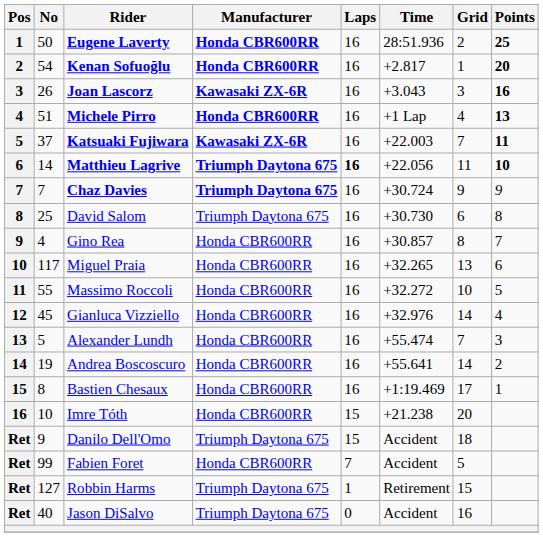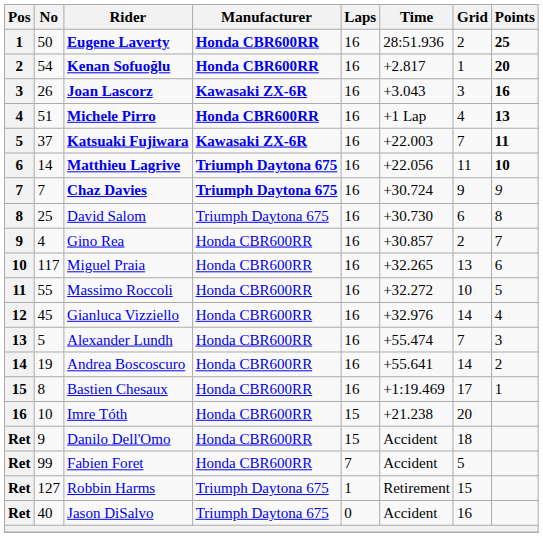 <table class="wikitable" style="font-size: 95%;">
 <tr>
 <th>Pos</th>
 <th>No</th>
 <th>Rider</th>
 <th>Manufacturer</th>
 <th>Laps</th>
 <th>Time</th>
 <th>Grid</th>
 <th>Points</th>
 </tr>
 <tr>
 <th>1</th>
 <td>50</td>
 <td> <strong><a href='#'>Eugene Laverty</a></strong></td>
 <td><strong><a href='#'>Honda CBR600RR</a></strong></td>
 <td>16</td>
 <td>28:51.936</td>
 <td>2</td>
 <td><strong>25</strong></td>
 </tr>
 <tr>
 <th>2</th>
 <td>54</td>
 <td> <strong><a href='#'>Kenan Sofuoğlu</a></strong></td>
 <td><strong><a href='#'>Honda CBR600RR</a></strong></td>
 <td>16</td>
 <td>+2.817</td>
 <td>1</td>
 <td><strong>20</strong></td>
 </tr>
 <tr>
 <th>3</th>
 <td>26</td>
 <td> <strong><a href='#'>Joan Lascorz</a></strong></td>
 <td><strong><a href='#'>Kawasaki ZX-6R</a></strong></td>
 <td>16</td>
 <td>+3.043</td>
 <td>3</td>
 <td><strong>16</strong></td>
 </tr>
 <tr>
 <th>4</th>
 <td>51</td>
 <td> <strong><a href='#'>Michele Pirro</a></strong></td>
 <td><strong><a href='#'>Honda CBR600RR</a></strong></td>
 <td>16</td>
 <td>+1 Lap</td>
 <td>4</td>
 <td><strong>13</strong></td>
 </tr>
 <tr>
 <th>5</th>
 <td>37</td>
 <td> <strong><a href='#'>Katsuaki Fujiwara</a></strong></td>
 <td><strong><a href='#'>Kawasaki ZX-6R</a></strong></td>
 <td>16</td>
 <td>+22.003</td>
 <td>7</td>
 <td><strong>11</strong></td>
 </tr>
 <tr>
 <th>6</th>
 <td>14</td>
 <td> <strong><a href='#'>Matthieu Lagrive</a></strong></td>
 <td><strong><a href='#'>Triumph Daytona 675</a></strong></td>
-<td><strong>16</strong></td>
+<td>16</td>
 <td>+22.056</td>
 <td>11</td>
 <td><strong>10</strong></td>
 </tr>
 <tr>
 <th>7</th>
 <td>7</td>
 <td> <strong><a href='#'>Chaz Davies</a></strong></td>
 <td><strong><a href='#'>Triumph Daytona 675</a></strong></td>
 <td>16</td>
 <td>+30.724</td>
 <td>9</td>
 <td><em>9<strong></td>
 </tr>
 <tr>
 <th>8</th>
 <td>25</td>
 <td> </strong><a href='#'>David Salom</a><strong></td>
 <td></strong><a href='#'>Triumph Daytona 675</a><strong></td>
 <td>16</td>
 <td>+30.730</td>
 <td>6</td>
 <td></strong>8<strong></td>
 </tr>
 <tr>
 <th>9</th>
 <td>4</td>
 <td> </strong><a href='#'>Gino Rea</a><strong></td>
 <td></strong><a href='#'>Honda CBR600RR</a><strong></td>
 <td>16</td>
 <td>+30.857</td>
-<td>8</td>
+<td>2</td>
 <td></strong>7<strong></td>
 </tr>
 <tr>
 <th>10</th>
 <td>117</td>
 <td> </strong><a href='#'>Miguel Praia</a><strong></td>
 <td></strong><a href='#'>Honda CBR600RR</a><strong></td>
 <td>16</td>
 <td>+32.265</td>
 <td>13</td>
 <td></strong>6<strong></td>
 </tr>
 <tr>
 <th>11</th>
 <td>55</td>
 <td> </strong><a href='#'>Massimo Roccoli</a><strong></td>
 <td></strong><a href='#'>Honda CBR600RR</a><strong></td>
 <td>16</td>
 <td>+32.272</td>
 <td>10</td>
 <td></strong>5<strong></td>
 </tr>
 <tr>
 <th>12</th>
 <td>45</td>
 <td> </strong><a href='#'>Gianluca Vizziello</a><strong></td>
 <td></strong><a href='#'>Honda CBR600RR</a><strong></td>
 <td>16</td>
 <td>+32.976</td>
 <td>14</td>
 <td></strong>4<strong></td>
 </tr>
 <tr>
 <th>13</th>
 <td>5</td>
 <td> </strong><a href='#'>Alexander Lundh</a><strong></td>
 <td></strong><a href='#'>Honda CBR600RR</a><strong></td>
 <td>16</td>
 <td>+55.474</td>
 <td>7</td>
 <td></strong>3<strong></td>
 </tr>
 <tr>
 <th>14</th>
 <td>19</td>
 <td> </strong><a href='#'>Andrea Boscoscuro</a><strong></td>
 <td></strong><a href='#'>Honda CBR600RR</a><strong></td>
 <td>16</td>
 <td>+55.641</td>
 <td>14</td>
 <td></strong>2<strong></td>
 </tr>
 <tr>
 <th>15</th>
 <td>8</td>
 <td> </strong><a href='#'>Bastien Chesaux</a><strong></td>
 <td></strong><a href='#'>Honda CBR600RR</a><strong></td>
 <td>16</td>
 <td>+1:19.469</td>
 <td>17</td>
 <td></strong>1<strong></td>
 </tr>
 <tr>
 <th>16</th>
 <td>10</td>
 <td> <a href='#'>Imre Tóth</a></td>
 <td><a href='#'>Honda CBR600RR</a></td>
 <td>15</td>
 <td>+21.238</td>
 <td>20</td>
 <td></td>
 </tr>
 <tr>
 <th>Ret</th>
 <td>9</td>
 <td> <a href='#'>Danilo Dell'Omo</a></td>
-<td><a href='#'>Triumph Daytona 675</a></td>
+<td><a href='#'>Honda CBR600RR</a></td>
 <td>15</td>
 <td>Accident</td>
 <td>18</td>
 <td></td>
 </tr>
 <tr>
 <th>Ret</th>
 <td>99</td>
 <td> <a href='#'>Fabien Foret</a></td>
 <td><a href='#'>Honda CBR600RR</a></td>
 <td>7</td>
 <td>Accident</td>
 <td>5</td>
 <td></td>
 </tr>
 <tr>
 <th>Ret</th>
 <td>127</td>
 <td> <a href='#'>Robbin Harms</a></td>
 <td><a href='#'>Triumph Daytona 675</a></td>
 <td>1</td>
 <td>Retirement</td>
 <td>15</td>
 <td></td>
 </tr>
 <tr>
 <th>Ret</th>
 <td>40</td>
 <td> <a href='#'>Jason DiSalvo</a></td>
 <td><a href='#'>Triumph Daytona 675</a></td>
 <td>0</td>
 <td>Accident</td>
 <td>16</td>
 <td></td>
 </tr>
 <tr>
 <th colspan=8></th>
 </tr>
 <tr>
 </tr>
 </table>
